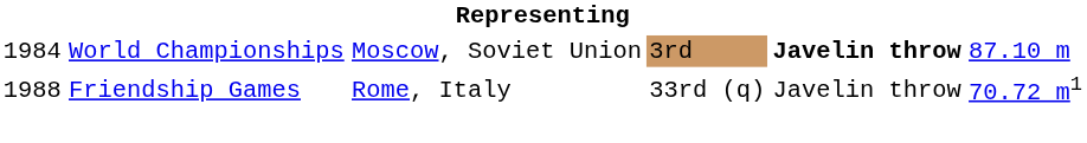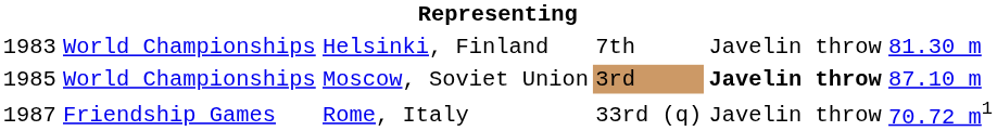 <table>
 <tr>
 <th colspan="6">Representing </th>
 </tr>
 <tr>
-<td>1984</td>
+<td>1983</td>
+<td><a href='#'>World Championships</a></td>
+<td><a href='#'>Helsinki</a>, Finland</td>
+<td>7th</td>
+<td>Javelin throw</td>
+<td><a href='#'>81.30 m</a></td>
+</tr>
+<tr>
+<td>1985</td>
 <td><a href='#'>World Championships</a></td>
 <td><a href='#'>Moscow</a>, Soviet Union</td>
 <td bgcolor="CC9966">3rd</td>
 <td><strong>Javelin throw</strong></td>
 <td><a href='#'>87.10 m</a></td>
 </tr>
 <tr>
-<td>1988</td>
+<td>1987</td>
 <td><a href='#'>Friendship Games</a></td>
 <td><a href='#'>Rome</a>, Italy</td>
 <td>33rd (q)</td>
 <td>Javelin throw</td>
 <td><a href='#'>70.72 m</a><sup>1</sup></td>
 </tr>
 </table>
